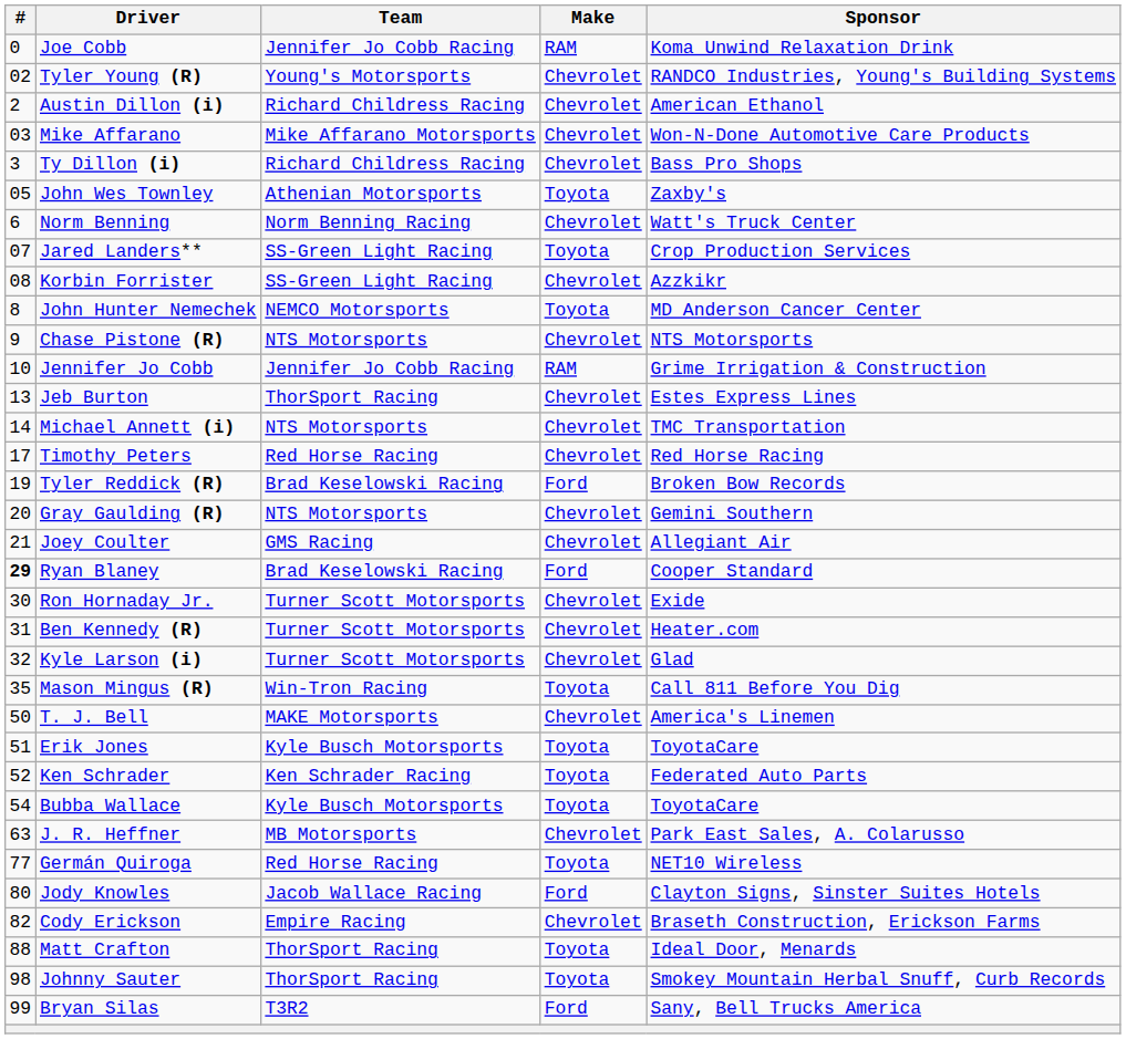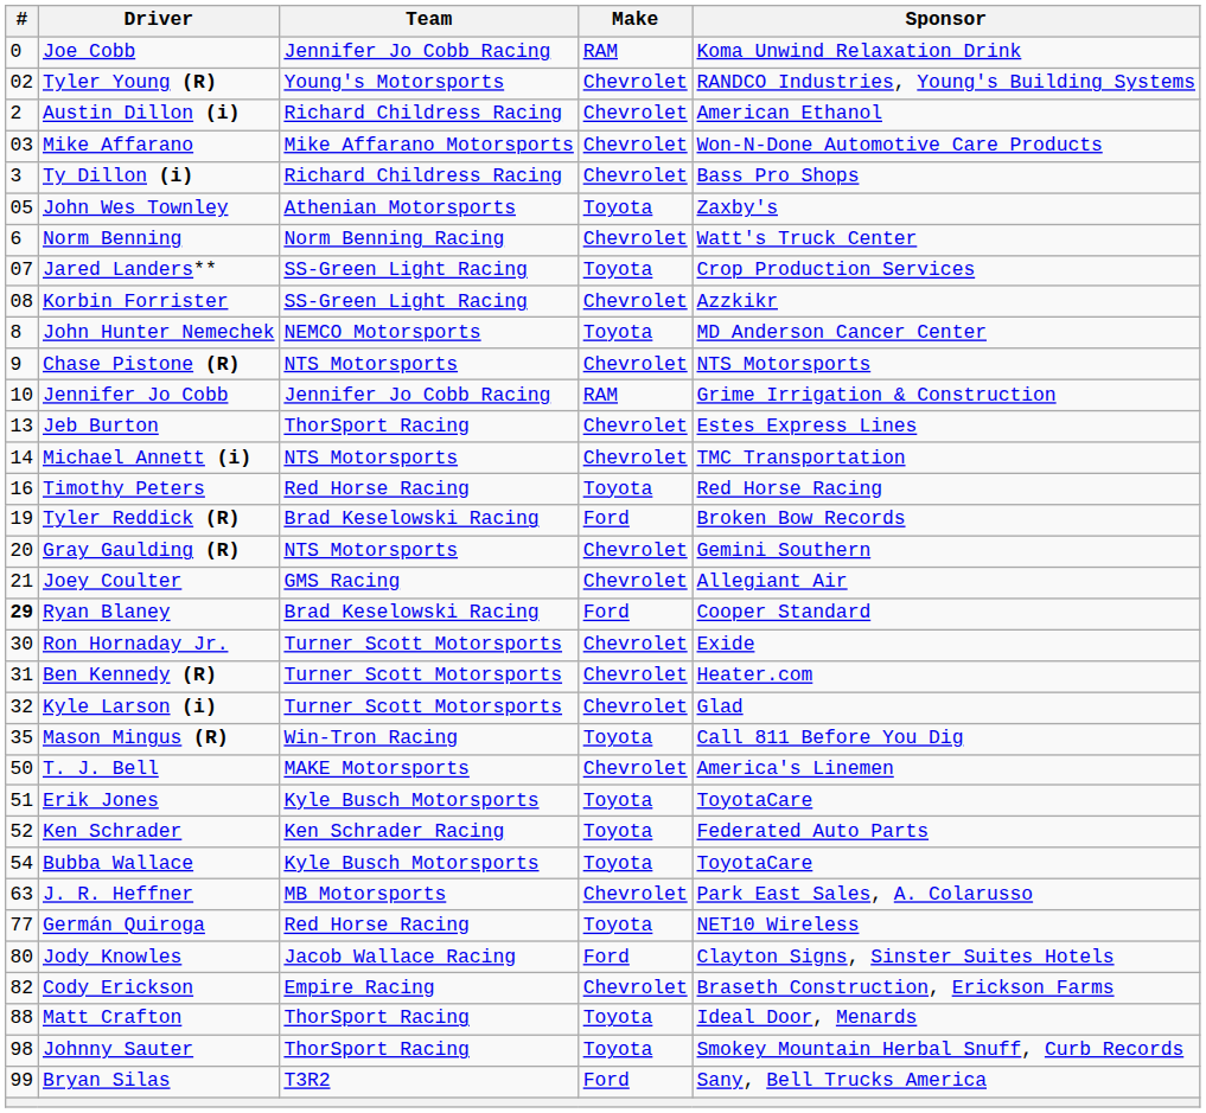 <table class="wikitable" style="font-size:95%">
 <tr>
 <th>#</th>
 <th>Driver</th>
 <th>Team</th>
 <th>Make</th>
 <th>Sponsor</th>
 </tr>
 <tr>
 <td>0</td>
 <td><a href='#'>Joe Cobb</a></td>
 <td><a href='#'>Jennifer Jo Cobb Racing</a></td>
 <td><a href='#'>RAM</a></td>
 <td><a href='#'>Koma Unwind Relaxation Drink</a></td>
 </tr>
 <tr>
 <td>02</td>
 <td><a href='#'>Tyler Young</a> <strong>(R)</strong></td>
 <td><a href='#'>Young's Motorsports</a></td>
 <td><a href='#'>Chevrolet</a></td>
 <td><a href='#'>RANDCO Industries</a>, <a href='#'>Young's Building Systems</a></td>
 </tr>
 <tr>
 <td>2</td>
 <td><a href='#'>Austin Dillon</a> <strong>(i)</strong></td>
 <td><a href='#'>Richard Childress Racing</a></td>
 <td><a href='#'>Chevrolet</a></td>
 <td><a href='#'>American Ethanol</a></td>
 </tr>
 <tr>
 <td>03</td>
 <td><a href='#'>Mike Affarano</a></td>
 <td><a href='#'>Mike Affarano Motorsports</a></td>
 <td><a href='#'>Chevrolet</a></td>
 <td><a href='#'>Won-N-Done Automotive Care Products</a></td>
 </tr>
 <tr>
 <td>3</td>
 <td><a href='#'>Ty Dillon</a> <strong>(i)</strong></td>
 <td><a href='#'>Richard Childress Racing</a></td>
 <td><a href='#'>Chevrolet</a></td>
 <td><a href='#'>Bass Pro Shops</a></td>
 </tr>
 <tr>
 <td>05</td>
 <td><a href='#'>John Wes Townley</a></td>
 <td><a href='#'>Athenian Motorsports</a></td>
 <td><a href='#'>Toyota</a></td>
 <td><a href='#'>Zaxby's</a></td>
 </tr>
 <tr>
 <td>6</td>
 <td><a href='#'>Norm Benning</a></td>
 <td><a href='#'>Norm Benning Racing</a></td>
 <td><a href='#'>Chevrolet</a></td>
 <td><a href='#'>Watt's Truck Center</a></td>
 </tr>
 <tr>
 <td>07</td>
 <td><a href='#'>Jared Landers</a>**</td>
 <td><a href='#'>SS-Green Light Racing</a></td>
 <td><a href='#'>Toyota</a></td>
 <td><a href='#'>Crop Production Services</a></td>
 </tr>
 <tr>
 <td>08</td>
 <td><a href='#'>Korbin Forrister</a></td>
 <td><a href='#'>SS-Green Light Racing</a></td>
 <td><a href='#'>Chevrolet</a></td>
 <td><a href='#'>Azzkikr</a></td>
 </tr>
 <tr>
 <td>8</td>
 <td><a href='#'>John Hunter Nemechek</a></td>
 <td><a href='#'>NEMCO Motorsports</a></td>
 <td><a href='#'>Toyota</a></td>
 <td><a href='#'>MD Anderson Cancer Center</a></td>
 </tr>
 <tr>
 <td>9</td>
 <td><a href='#'>Chase Pistone</a> <strong>(R)</strong></td>
 <td><a href='#'>NTS Motorsports</a></td>
 <td><a href='#'>Chevrolet</a></td>
 <td><a href='#'>NTS Motorsports</a></td>
 </tr>
 <tr>
 <td>10</td>
 <td><a href='#'>Jennifer Jo Cobb</a></td>
 <td><a href='#'>Jennifer Jo Cobb Racing</a></td>
 <td><a href='#'>RAM</a></td>
 <td><a href='#'>Grime Irrigation & Construction</a></td>
 </tr>
 <tr>
 <td>13</td>
 <td><a href='#'>Jeb Burton</a></td>
 <td><a href='#'>ThorSport Racing</a></td>
 <td><a href='#'>Chevrolet</a></td>
 <td><a href='#'>Estes Express Lines</a></td>
 </tr>
 <tr>
 <td>14</td>
 <td><a href='#'>Michael Annett</a> <strong>(i)</strong></td>
 <td><a href='#'>NTS Motorsports</a></td>
 <td><a href='#'>Chevrolet</a></td>
 <td><a href='#'>TMC Transportation</a></td>
 </tr>
 <tr>
-<td>17</td>
+<td>16</td>
 <td><a href='#'>Timothy Peters</a></td>
 <td><a href='#'>Red Horse Racing</a></td>
-<td><a href='#'>Chevrolet</a></td>
+<td><a href='#'>Toyota</a></td>
 <td><a href='#'>Red Horse Racing</a></td>
 </tr>
 <tr>
 <td>19</td>
 <td><a href='#'>Tyler Reddick</a> <strong>(R)</strong></td>
 <td><a href='#'>Brad Keselowski Racing</a></td>
 <td><a href='#'>Ford</a></td>
 <td><a href='#'>Broken Bow Records</a></td>
 </tr>
 <tr>
 <td>20</td>
 <td><a href='#'>Gray Gaulding</a> <strong>(R)</strong></td>
 <td><a href='#'>NTS Motorsports</a></td>
 <td><a href='#'>Chevrolet</a></td>
 <td><a href='#'>Gemini Southern</a></td>
 </tr>
 <tr>
 <td>21</td>
 <td><a href='#'>Joey Coulter</a></td>
 <td><a href='#'>GMS Racing</a></td>
 <td><a href='#'>Chevrolet</a></td>
 <td><a href='#'>Allegiant Air</a></td>
 </tr>
 <tr>
 <td><strong>29</strong></td>
 <td><a href='#'>Ryan Blaney</a></td>
 <td><a href='#'>Brad Keselowski Racing</a></td>
 <td><a href='#'>Ford</a></td>
 <td><a href='#'>Cooper Standard</a></td>
 </tr>
 <tr>
 <td>30</td>
 <td><a href='#'>Ron Hornaday Jr.</a></td>
 <td><a href='#'>Turner Scott Motorsports</a></td>
 <td><a href='#'>Chevrolet</a></td>
 <td><a href='#'>Exide</a></td>
 </tr>
 <tr>
 <td>31</td>
 <td><a href='#'>Ben Kennedy</a> <strong>(R)</strong></td>
 <td><a href='#'>Turner Scott Motorsports</a></td>
 <td><a href='#'>Chevrolet</a></td>
 <td><a href='#'>Heater.com</a></td>
 </tr>
 <tr>
 <td>32</td>
 <td><a href='#'>Kyle Larson</a> <strong>(i)</strong></td>
 <td><a href='#'>Turner Scott Motorsports</a></td>
 <td><a href='#'>Chevrolet</a></td>
 <td><a href='#'>Glad</a></td>
 </tr>
 <tr>
 <td>35</td>
 <td><a href='#'>Mason Mingus</a> <strong>(R)</strong></td>
 <td><a href='#'>Win-Tron Racing</a></td>
 <td><a href='#'>Toyota</a></td>
 <td><a href='#'>Call 811 Before You Dig</a></td>
 </tr>
 <tr>
 <td>50</td>
 <td><a href='#'>T. J. Bell</a></td>
 <td><a href='#'>MAKE Motorsports</a></td>
 <td><a href='#'>Chevrolet</a></td>
 <td><a href='#'>America's Linemen</a></td>
 </tr>
 <tr>
 <td>51</td>
 <td><a href='#'>Erik Jones</a></td>
 <td><a href='#'>Kyle Busch Motorsports</a></td>
 <td><a href='#'>Toyota</a></td>
 <td><a href='#'>ToyotaCare</a></td>
 </tr>
 <tr>
 <td>52</td>
 <td><a href='#'>Ken Schrader</a></td>
 <td><a href='#'>Ken Schrader Racing</a></td>
 <td><a href='#'>Toyota</a></td>
 <td><a href='#'>Federated Auto Parts</a></td>
 </tr>
 <tr>
 <td>54</td>
 <td><a href='#'>Bubba Wallace</a></td>
 <td><a href='#'>Kyle Busch Motorsports</a></td>
 <td><a href='#'>Toyota</a></td>
 <td><a href='#'>ToyotaCare</a></td>
 </tr>
 <tr>
 <td>63</td>
 <td><a href='#'>J. R. Heffner</a></td>
 <td><a href='#'>MB Motorsports</a></td>
 <td><a href='#'>Chevrolet</a></td>
 <td><a href='#'>Park East Sales</a>, <a href='#'>A. Colarusso</a></td>
 </tr>
 <tr>
 <td>77</td>
 <td><a href='#'>Germán Quiroga</a></td>
 <td><a href='#'>Red Horse Racing</a></td>
 <td><a href='#'>Toyota</a></td>
 <td><a href='#'>NET10 Wireless</a></td>
 </tr>
 <tr>
 <td>80</td>
 <td><a href='#'>Jody Knowles</a></td>
 <td><a href='#'>Jacob Wallace Racing</a></td>
 <td><a href='#'>Ford</a></td>
 <td><a href='#'>Clayton Signs</a>, <a href='#'>Sinster Suites Hotels</a></td>
 </tr>
 <tr>
 <td>82</td>
 <td><a href='#'>Cody Erickson</a></td>
 <td><a href='#'>Empire Racing</a></td>
 <td><a href='#'>Chevrolet</a></td>
 <td><a href='#'>Braseth Construction</a>, <a href='#'>Erickson Farms</a></td>
 </tr>
 <tr>
 <td>88</td>
 <td><a href='#'>Matt Crafton</a></td>
 <td><a href='#'>ThorSport Racing</a></td>
 <td><a href='#'>Toyota</a></td>
 <td><a href='#'>Ideal Door</a>, <a href='#'>Menards</a></td>
 </tr>
 <tr>
 <td>98</td>
 <td><a href='#'>Johnny Sauter</a></td>
 <td><a href='#'>ThorSport Racing</a></td>
 <td><a href='#'>Toyota</a></td>
 <td><a href='#'>Smokey Mountain Herbal Snuff</a>, <a href='#'>Curb Records</a></td>
 </tr>
 <tr>
 <td>99</td>
 <td><a href='#'>Bryan Silas</a></td>
 <td><a href='#'>T3R2</a></td>
 <td><a href='#'>Ford</a></td>
 <td><a href='#'>Sany</a>, <a href='#'>Bell Trucks America</a></td>
 </tr>
 <tr>
 <th colspan="5"></th>
 </tr>
 </table>
